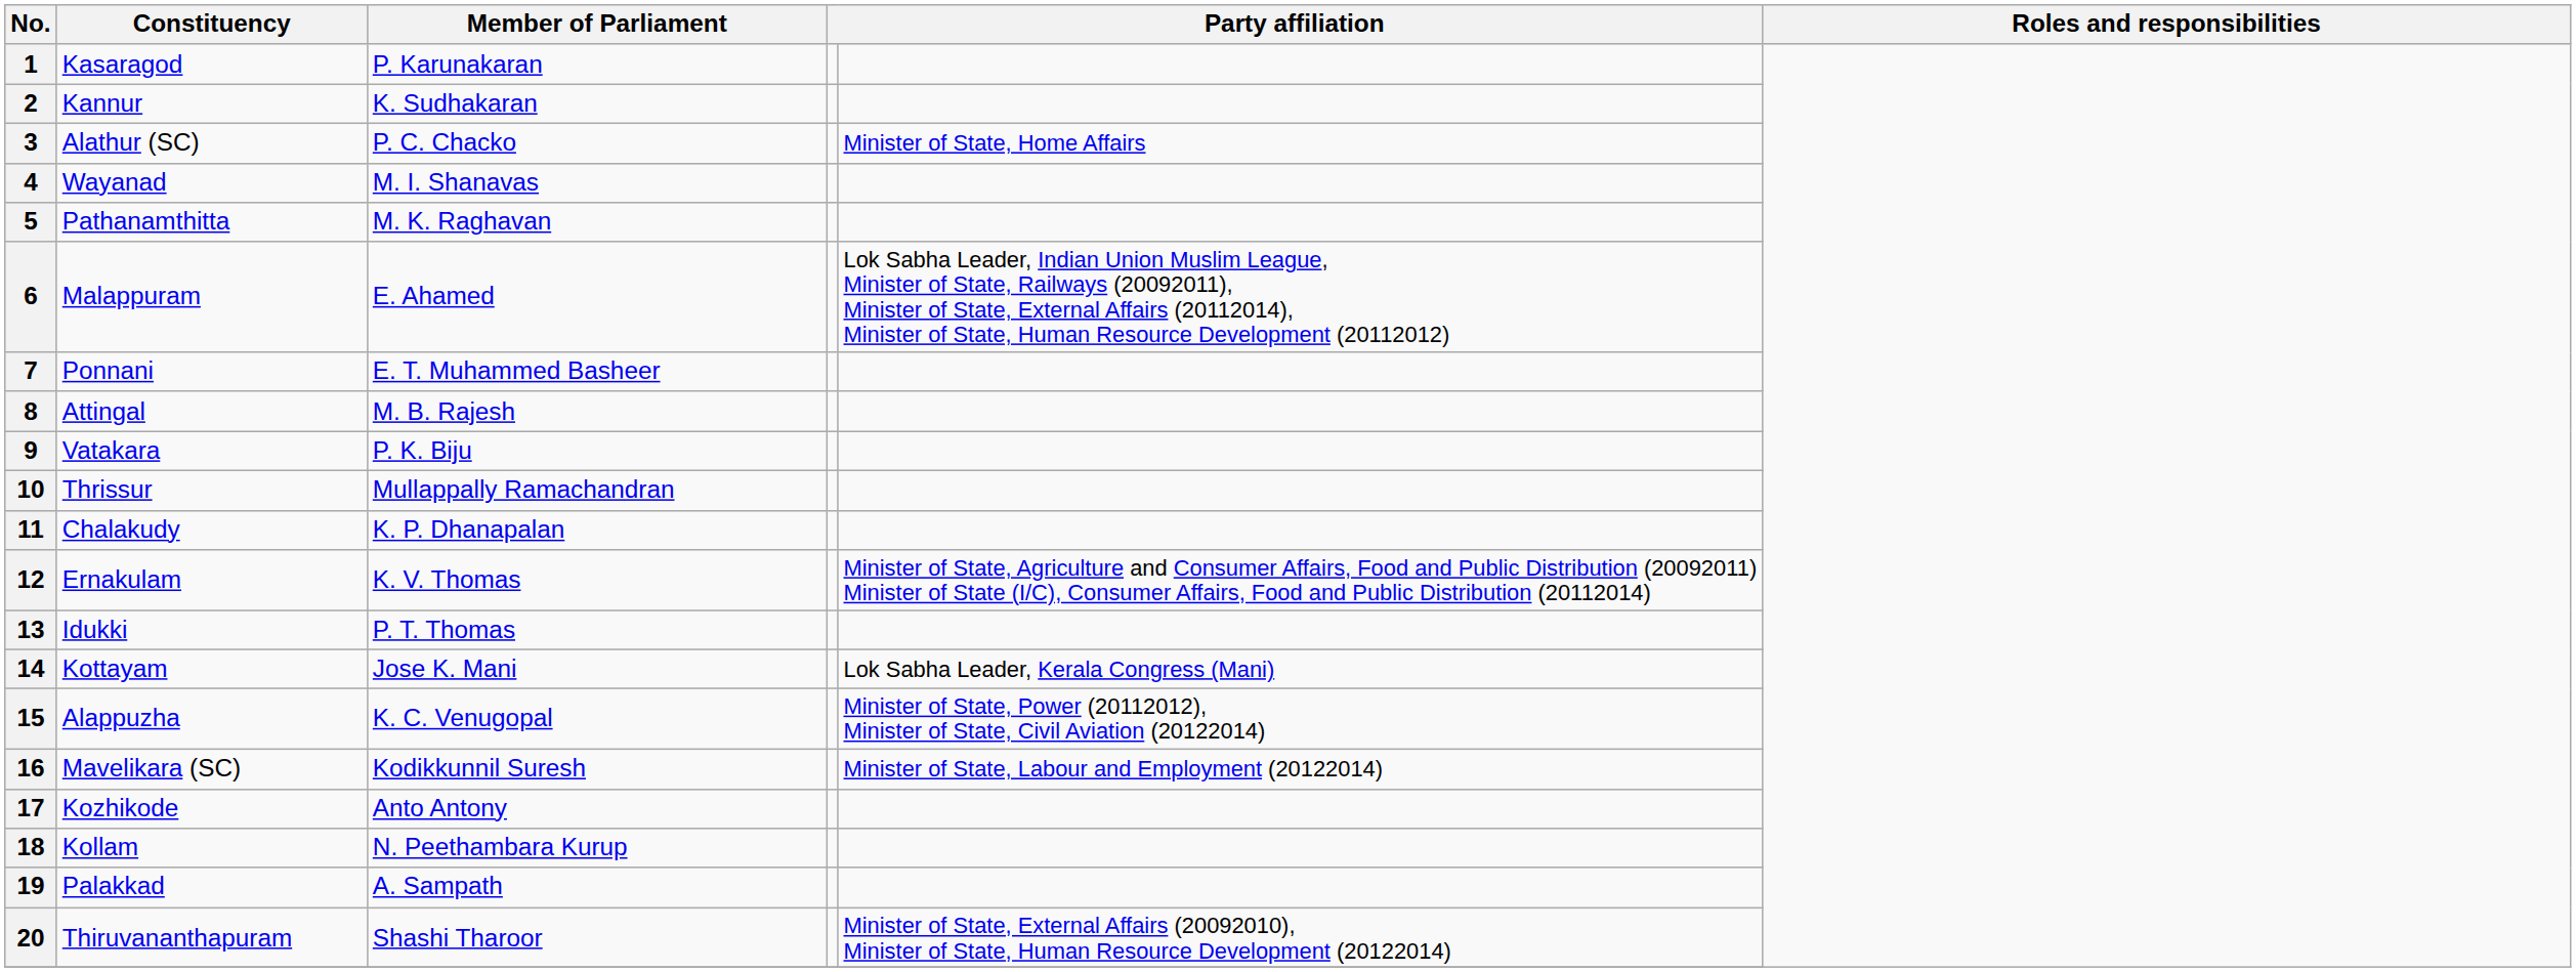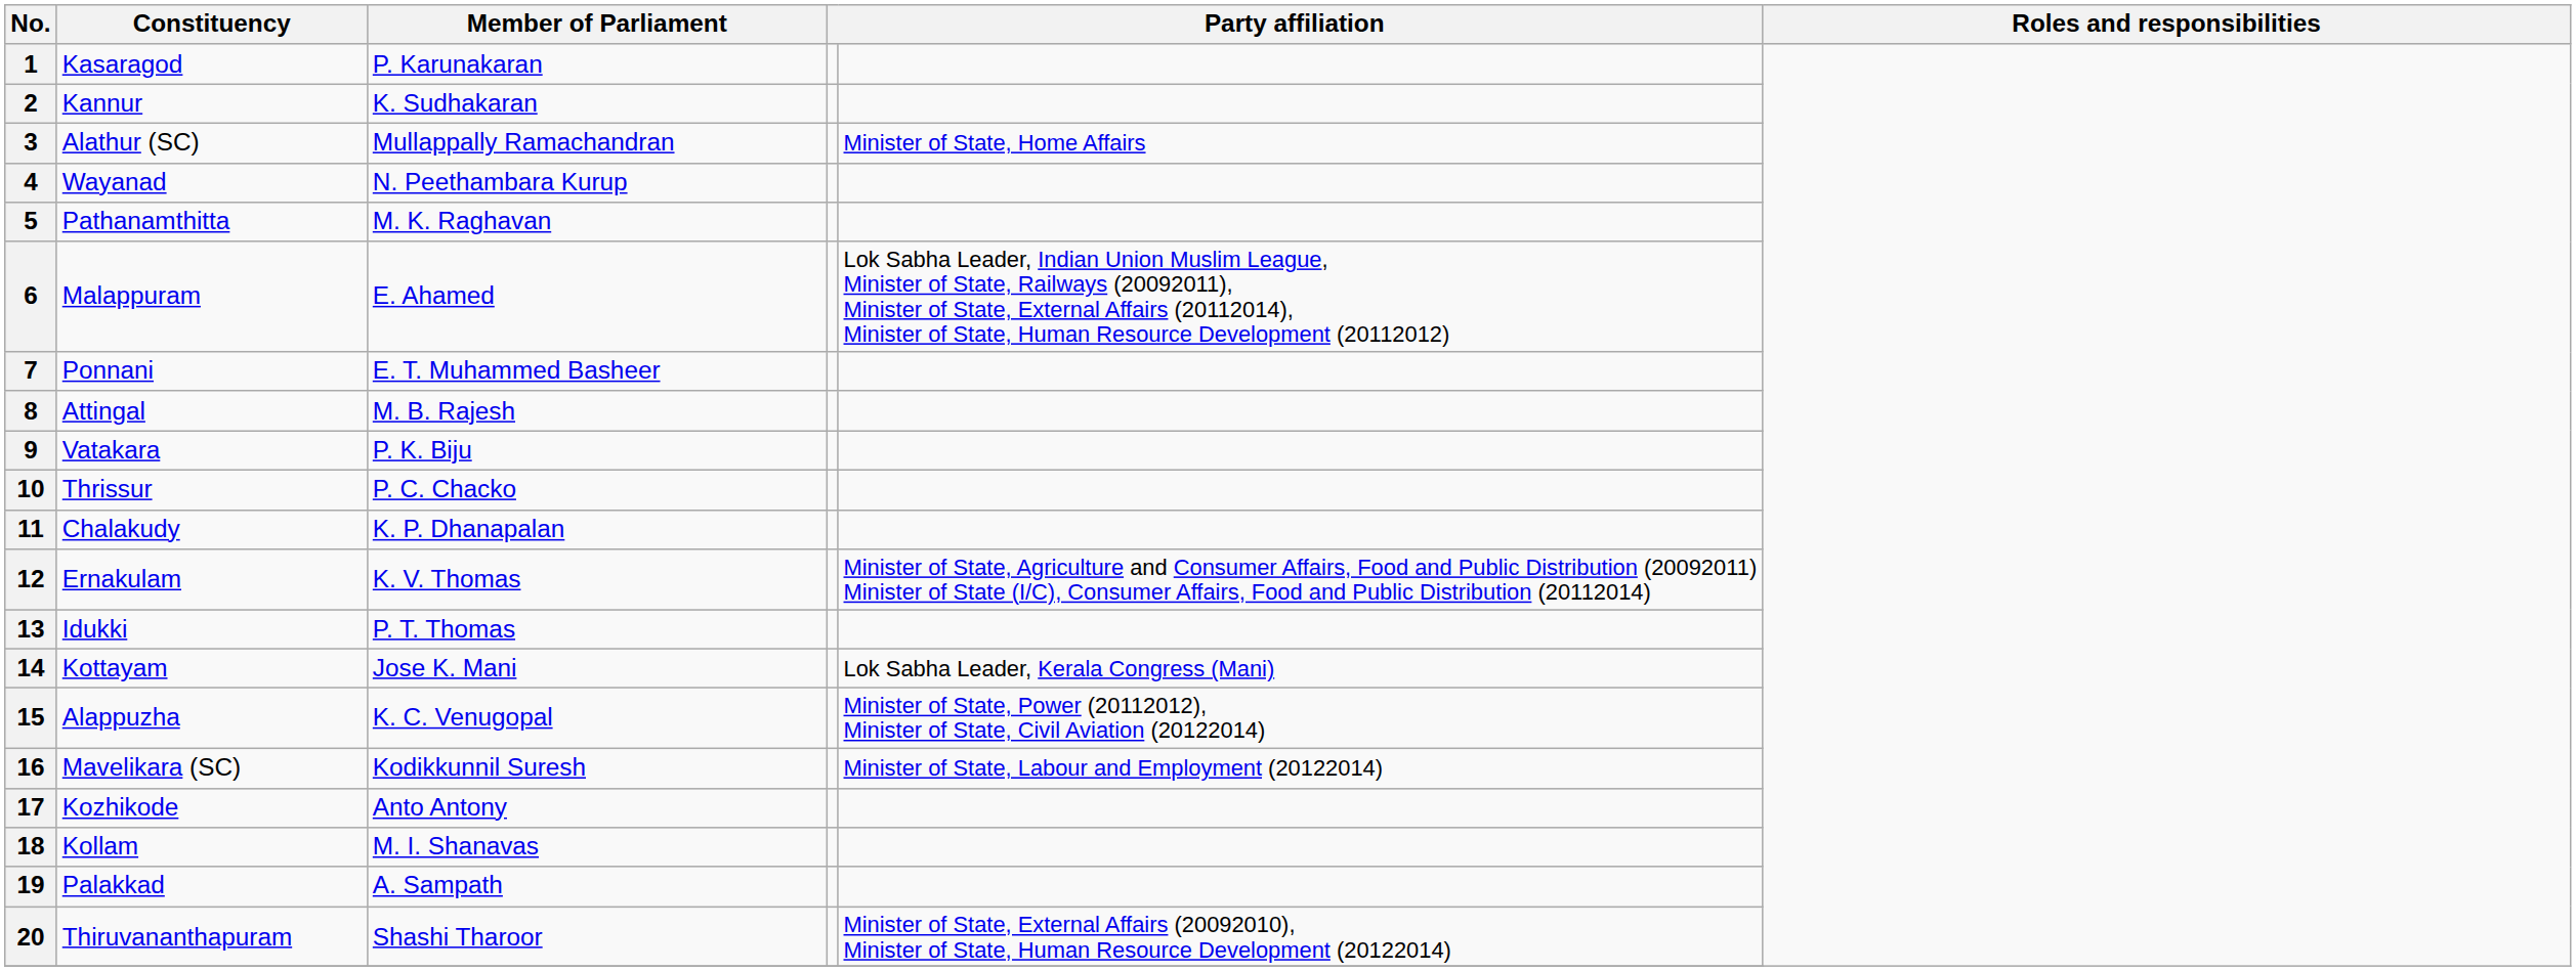 <table class="wikitable">
 <tr style="text-align:center;">
 <th>No.</th>
 <th style="width:12em">Constituency</th>
 <th style="width:18em">Member of Parliament</th>
 <th colspan="2" style="width:18em">Party affiliation</th>
 <th style="width:32em">Roles and responsibilities</th>
 </tr>
 <tr>
 <th>1</th>
 <td><a href='#'>Kasaragod</a></td>
 <td><a href='#'>P. Karunakaran</a></td>
 <td></td>
 <td></td>
 </tr>
 <tr>
 <th>2</th>
 <td><a href='#'>Kannur</a></td>
 <td><a href='#'>K. Sudhakaran</a></td>
 <td></td>
 <td></td>
 </tr>
 <tr>
 <th>3</th>
 <td><a href='#'>Alathur</a> (SC)</td>
-<td><a href='#'>P. C. Chacko</a></td>
+<td><a href='#'>Mullappally Ramachandran</a></td>
 <td></td>
 <td style="font-size:90%"><a href='#'>Minister of State, Home Affairs</a></td>
 </tr>
 <tr>
 <th>4</th>
 <td><a href='#'>Wayanad</a></td>
-<td><a href='#'>M. I. Shanavas</a></td>
+<td><a href='#'>N. Peethambara Kurup</a></td>
 <td></td>
 <td></td>
 </tr>
 <tr>
 <th>5</th>
 <td><a href='#'>Pathanamthitta</a></td>
 <td><a href='#'>M. K. Raghavan</a></td>
 <td></td>
 <td></td>
 </tr>
 <tr>
 <th>6</th>
 <td><a href='#'>Malappuram</a></td>
 <td><a href='#'>E. Ahamed</a></td>
 <td></td>
 <td style="font-size:90%">Lok Sabha Leader, <a href='#'>Indian Union Muslim League</a>,<br><a href='#'>Minister of State, Railways</a> (20092011),<br><a href='#'>Minister of State, External Affairs</a> (20112014),<br><a href='#'>Minister of State, Human Resource Development</a> (20112012)</td>
 </tr>
 <tr>
 <th>7</th>
 <td><a href='#'>Ponnani</a></td>
 <td><a href='#'>E. T. Muhammed Basheer</a></td>
 <td></td>
 <td></td>
 </tr>
 <tr>
 <th>8</th>
 <td><a href='#'>Attingal</a></td>
 <td><a href='#'>M. B. Rajesh</a></td>
 <td></td>
 <td></td>
 </tr>
 <tr>
 <th>9</th>
 <td><a href='#'>Vatakara</a></td>
 <td><a href='#'>P. K. Biju</a></td>
 <td></td>
 <td></td>
 </tr>
 <tr>
 <th>10</th>
 <td><a href='#'>Thrissur</a></td>
-<td><a href='#'>Mullappally Ramachandran</a></td>
+<td><a href='#'>P. C. Chacko</a></td>
 <td></td>
 <td></td>
 </tr>
 <tr>
 <th>11</th>
 <td><a href='#'>Chalakudy</a></td>
 <td><a href='#'>K. P. Dhanapalan</a></td>
 <td></td>
 <td></td>
 </tr>
 <tr>
 <th>12</th>
 <td><a href='#'>Ernakulam</a></td>
 <td><a href='#'>K. V. Thomas</a></td>
 <td></td>
 <td style="font-size:90%"><a href='#'>Minister of State, Agriculture</a> and <a href='#'>Consumer Affairs, Food and Public Distribution</a> (20092011)<br><a href='#'>Minister of State (I/C), Consumer Affairs, Food and Public Distribution</a> (20112014)</td>
 </tr>
 <tr>
 <th>13</th>
 <td><a href='#'>Idukki</a></td>
 <td><a href='#'>P. T. Thomas</a></td>
 <td></td>
 <td></td>
 </tr>
 <tr>
 <th>14</th>
 <td><a href='#'>Kottayam</a></td>
 <td><a href='#'>Jose K. Mani</a></td>
 <td></td>
 <td style="font-size:90%">Lok Sabha Leader, <a href='#'>Kerala Congress (Mani)</a></td>
 </tr>
 <tr>
 <th>15</th>
 <td><a href='#'>Alappuzha</a></td>
 <td><a href='#'>K. C. Venugopal</a></td>
 <td></td>
 <td style="font-size:90%"><a href='#'>Minister of State, Power</a> (20112012),<br><a href='#'>Minister of State, Civil Aviation</a> (20122014)</td>
 </tr>
 <tr>
 <th>16</th>
 <td><a href='#'>Mavelikara</a> (SC)</td>
 <td><a href='#'>Kodikkunnil Suresh</a></td>
 <td></td>
 <td style="font-size:90%"><a href='#'>Minister of State, Labour and Employment</a> (20122014)</td>
 </tr>
 <tr>
 <th>17</th>
 <td><a href='#'>Kozhikode</a></td>
 <td><a href='#'>Anto Antony</a></td>
 <td></td>
 <td></td>
 </tr>
 <tr>
 <th>18</th>
 <td><a href='#'>Kollam</a></td>
-<td><a href='#'>N. Peethambara Kurup</a></td>
+<td><a href='#'>M. I. Shanavas</a></td>
 <td></td>
 <td></td>
 </tr>
 <tr>
 <th>19</th>
 <td><a href='#'>Palakkad</a></td>
 <td><a href='#'>A. Sampath</a></td>
 <td></td>
 <td></td>
 </tr>
 <tr>
 <th>20</th>
 <td><a href='#'>Thiruvananthapuram</a></td>
 <td><a href='#'>Shashi Tharoor</a></td>
 <td></td>
 <td style="font-size:90%"><a href='#'>Minister of State, External Affairs</a> (20092010),<br><a href='#'>Minister of State, Human Resource Development</a> (20122014)</td>
 </tr>
 <tr>
 </tr>
 </table>
